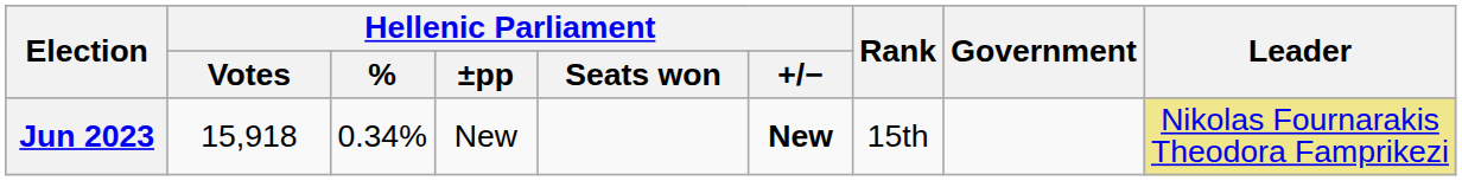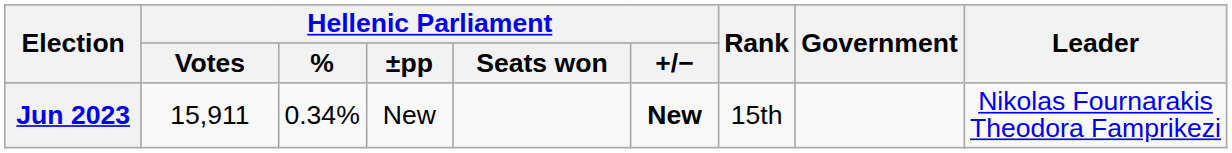 <table class="wikitable" style="text-align:center; line-height:16px;">
 <tr>
 <th rowspan="2" style="width:75px;">Election</th>
 <th colspan="5"><a href='#'>Hellenic Parliament</a></th>
 <th rowspan="2" style="width:30px;">Rank</th>
 <th rowspan="2">Government</th>
 <th rowspan="2">Leader</th>
 </tr>
 <tr>
 <th style="width:75px;">Votes</th>
 <th style="width:45px;">%</th>
 <th style="width:45px;">±pp</th>
 <th style="width:100px;">Seats won</th>
 <th style="width:45px;">+/−</th>
 </tr>
 <tr>
 <th><a href='#'>Jun 2023</a></th>
-<td>15,918</td>
+<td>15,911</td>
 <td>0.34%</td>
 <td>New</td>
 <td></td>
 <td><strong>New</strong></td>
 <td>15th</td>
 <td></td>
-<td style="background: khaki;"><a href='#'>Nikolas Fournarakis</a><br><a href='#'>Theodora Famprikezi</a></td>
+<td><a href='#'>Nikolas Fournarakis</a><br><a href='#'>Theodora Famprikezi</a></td>
 </tr>
 </table>
